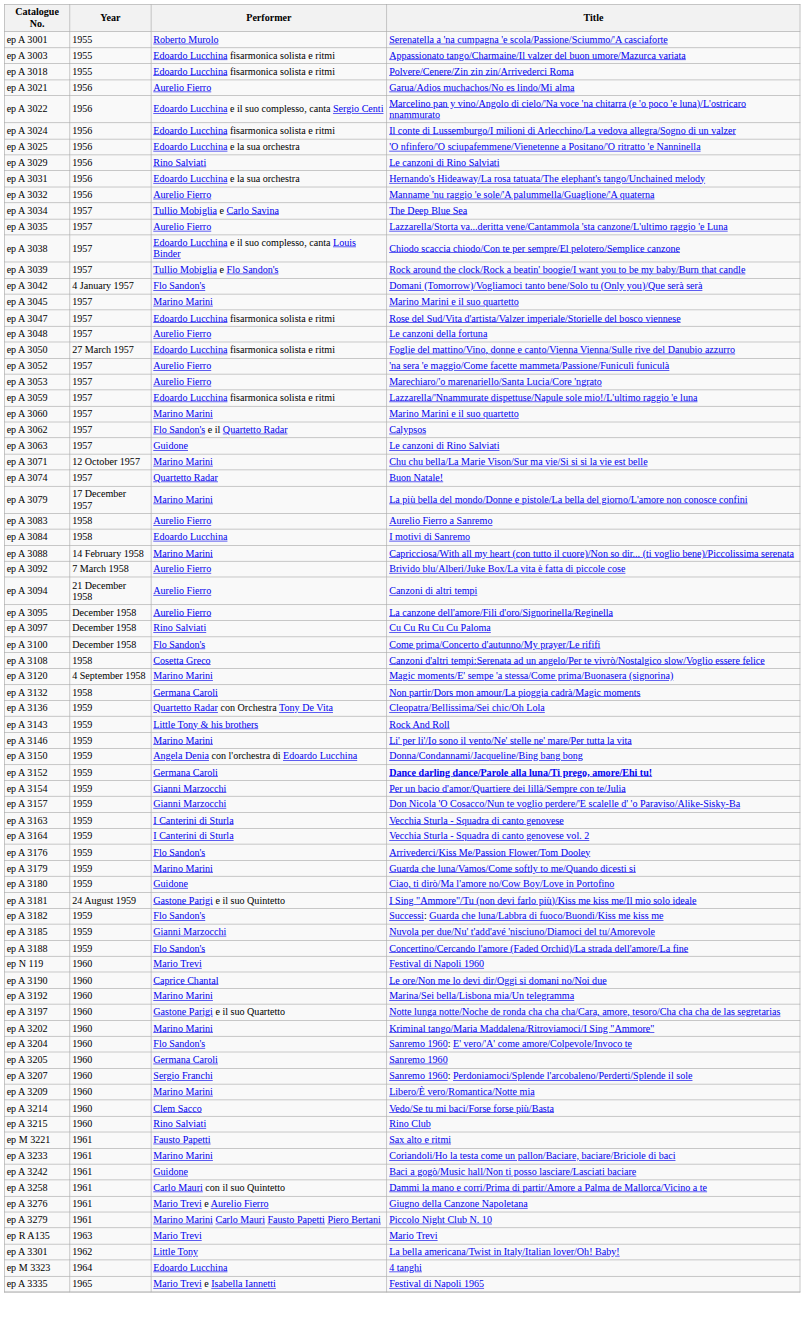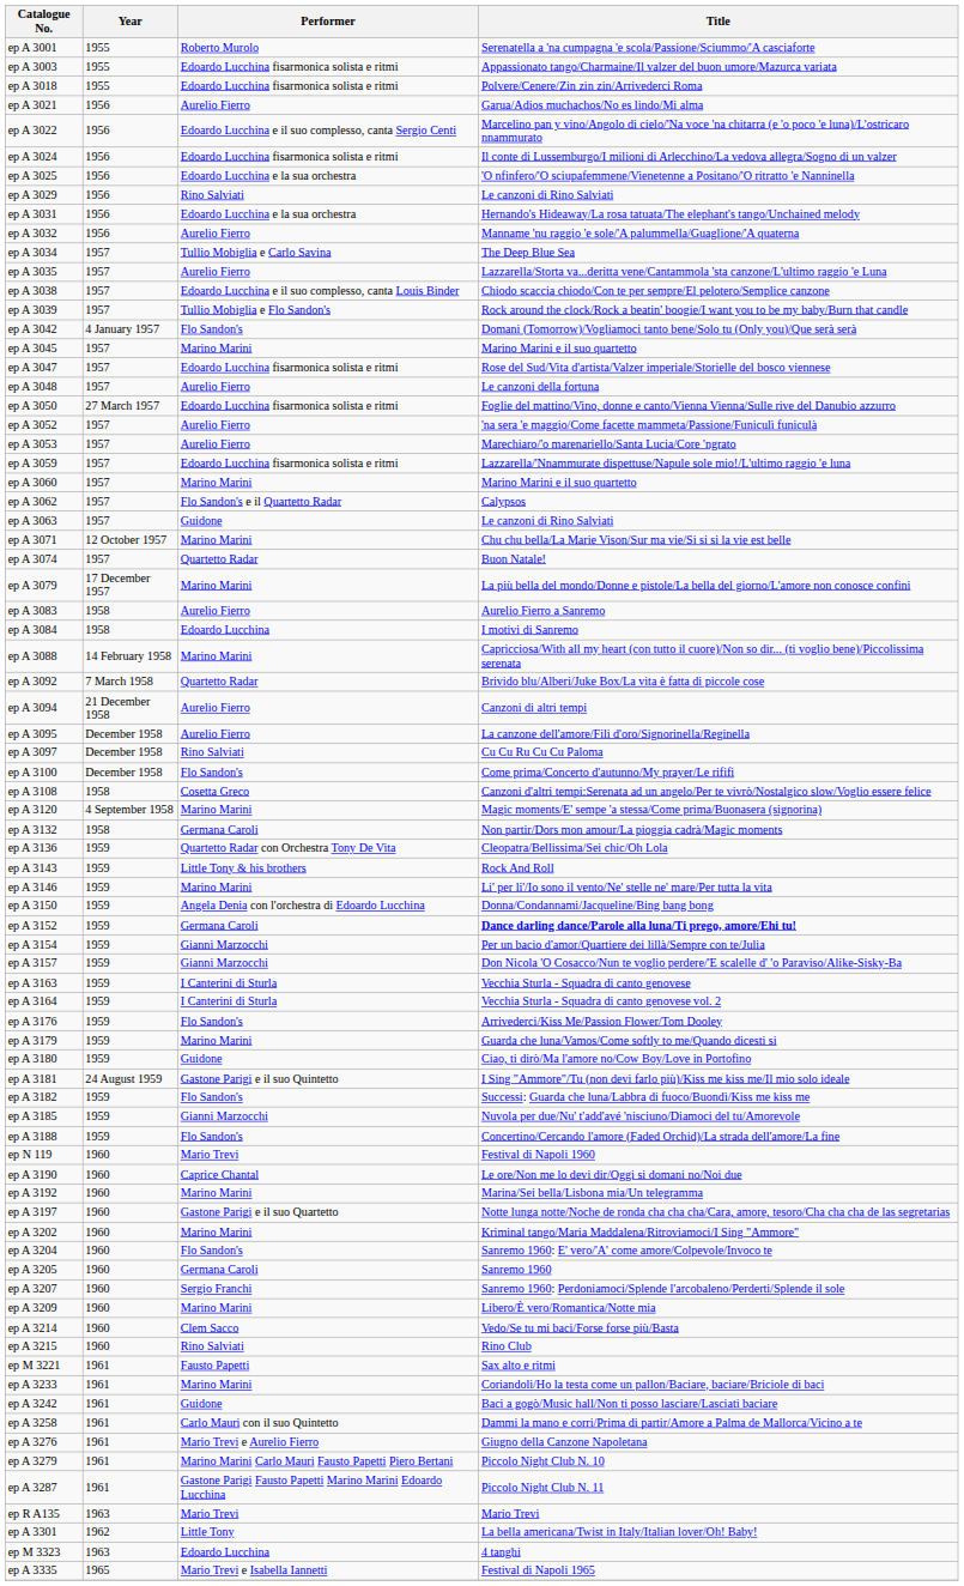 <table class="wikitable" style="width:100%;margin:auto;clear:both;">
 <tr bgcolor="#EFEFEF">
 <th>Catalogue No.</th>
 <th>Year</th>
 <th>Performer</th>
 <th>Title</th>
 </tr>
 <tr>
 <td>ep A 3001</td>
 <td>1955</td>
 <td><a href='#'>Roberto Murolo</a></td>
 <td><a href='#'>Serenatella a 'na cumpagna 'e scola/Passione/Sciummo/'A casciaforte</a></td>
 </tr>
 <tr>
 <td>ep A 3003</td>
 <td>1955</td>
 <td><a href='#'>Edoardo Lucchina</a> fisarmonica solista e ritmi</td>
 <td><a href='#'>Appassionato tango/Charmaine/Il valzer del buon umore/Mazurca variata</a></td>
 </tr>
 <tr>
 <td>ep A 3018</td>
 <td>1955</td>
 <td><a href='#'>Edoardo Lucchina</a> fisarmonica solista e ritmi</td>
 <td><a href='#'>Polvere/Cenere/Zin zin zin/Arrivederci Roma</a></td>
 </tr>
 <tr>
 <td>ep A 3021</td>
 <td>1956</td>
 <td><a href='#'>Aurelio Fierro</a></td>
 <td><a href='#'>Garua/Adios muchachos/No es lindo/Mi alma</a></td>
 </tr>
 <tr>
 <td>ep A 3022</td>
 <td>1956</td>
 <td><a href='#'>Edoardo Lucchina</a> e il suo complesso, canta <a href='#'>Sergio Centi</a></td>
 <td><a href='#'>Marcelino pan y vino/Angolo di cielo/'Na voce 'na chitarra (e 'o poco 'e luna)/L'ostricaro nnammurato</a></td>
 </tr>
 <tr>
 <td>ep A 3024</td>
 <td>1956</td>
 <td><a href='#'>Edoardo Lucchina</a> fisarmonica solista e ritmi</td>
 <td><a href='#'>Il conte di Lussemburgo/I milioni di Arlecchino/La vedova allegra/Sogno di un valzer</a></td>
 </tr>
 <tr>
 <td>ep A 3025</td>
 <td>1956</td>
 <td><a href='#'>Edoardo Lucchina</a> e la sua orchestra</td>
 <td><a href='#'>'O nfinfero/'O sciupafemmene/Vienetenne a Positano/'O ritratto 'e Nanninella</a></td>
 </tr>
 <tr>
 <td>ep A 3029</td>
 <td>1956</td>
 <td><a href='#'>Rino Salviati</a></td>
 <td><a href='#'>Le canzoni di Rino Salviati</a></td>
 </tr>
 <tr>
 <td>ep A 3031</td>
 <td>1956</td>
 <td><a href='#'>Edoardo Lucchina</a> e la sua orchestra</td>
 <td><a href='#'>Hernando's Hideaway/La rosa tatuata/The elephant's tango/Unchained melody</a></td>
 </tr>
 <tr>
 <td>ep A 3032</td>
 <td>1956</td>
 <td><a href='#'>Aurelio Fierro</a></td>
 <td><a href='#'>Manname 'nu raggio 'e sole/'A palummella/Guaglione/'A quaterna</a></td>
 </tr>
 <tr>
 <td>ep A 3034</td>
 <td>1957</td>
 <td><a href='#'>Tullio Mobiglia</a> e <a href='#'>Carlo Savina</a></td>
 <td><a href='#'>The Deep Blue Sea</a></td>
 </tr>
 <tr>
 <td>ep A 3035</td>
 <td>1957</td>
 <td><a href='#'>Aurelio Fierro</a></td>
 <td><a href='#'>Lazzarella/Storta va...deritta vene/Cantammola 'sta canzone/L'ultimo raggio 'e Luna</a></td>
 </tr>
 <tr>
 <td>ep A 3038</td>
 <td>1957</td>
 <td><a href='#'>Edoardo Lucchina</a> e il suo complesso, canta <a href='#'>Louis Binder</a></td>
 <td><a href='#'>Chiodo scaccia chiodo/Con te per sempre/El pelotero/Semplice canzone</a></td>
 </tr>
 <tr>
 <td>ep A 3039</td>
 <td>1957</td>
 <td><a href='#'>Tullio Mobiglia</a> e <a href='#'>Flo Sandon's</a></td>
 <td><a href='#'>Rock around the clock/Rock a beatin' boogie/I want you to be my baby/Burn that candle</a></td>
 </tr>
 <tr>
 <td>ep A 3042</td>
 <td>4 January 1957</td>
 <td><a href='#'>Flo Sandon's</a></td>
 <td><a href='#'>Domani (Tomorrow)/Vogliamoci tanto bene/Solo tu (Only you)/Que serà serà</a></td>
 </tr>
 <tr>
 <td>ep A 3045</td>
 <td>1957</td>
 <td><a href='#'>Marino Marini</a></td>
 <td><a href='#'>Marino Marini e il suo quartetto</a></td>
 </tr>
 <tr>
 <td>ep A 3047</td>
 <td>1957</td>
 <td><a href='#'>Edoardo Lucchina</a> fisarmonica solista e ritmi</td>
 <td><a href='#'>Rose del Sud/Vita d'artista/Valzer imperiale/Storielle del bosco viennese</a></td>
 </tr>
 <tr>
 <td>ep A 3048</td>
 <td>1957</td>
 <td><a href='#'>Aurelio Fierro</a></td>
 <td><a href='#'>Le canzoni della fortuna</a></td>
 </tr>
 <tr>
 <td>ep A 3050</td>
 <td>27 March 1957</td>
 <td><a href='#'>Edoardo Lucchina</a> fisarmonica solista e ritmi</td>
 <td><a href='#'>Foglie del mattino/Vino, donne e canto/Vienna Vienna/Sulle rive del Danubio azzurro</a></td>
 </tr>
 <tr>
 <td>ep A 3052</td>
 <td>1957</td>
 <td><a href='#'>Aurelio Fierro</a></td>
 <td><a href='#'>'na sera 'e maggio/Come facette mammeta/Passione/Funiculì funiculà</a></td>
 </tr>
 <tr>
 <td>ep A 3053</td>
 <td>1957</td>
 <td><a href='#'>Aurelio Fierro</a></td>
 <td><a href='#'>Marechiaro/'o marenariello/Santa Lucia/Core 'ngrato</a></td>
 </tr>
 <tr>
 <td>ep A 3059</td>
 <td>1957</td>
 <td><a href='#'>Edoardo Lucchina</a> fisarmonica solista e ritmi</td>
 <td><a href='#'>Lazzarella/'Nnammurate dispettuse/Napule sole mio!/L'ultimo raggio 'e luna</a></td>
 </tr>
 <tr>
 <td>ep A 3060</td>
 <td>1957</td>
 <td><a href='#'>Marino Marini</a></td>
 <td><a href='#'>Marino Marini e il suo quartetto</a></td>
 </tr>
 <tr>
 <td>ep A 3062</td>
 <td>1957</td>
 <td><a href='#'>Flo Sandon's</a> e il <a href='#'>Quartetto Radar</a></td>
 <td><a href='#'>Calypsos</a></td>
 </tr>
 <tr>
 <td>ep A 3063</td>
 <td>1957</td>
 <td><a href='#'>Guidone</a></td>
 <td><a href='#'>Le canzoni di Rino Salviati</a></td>
 </tr>
 <tr>
 <td>ep A 3071</td>
 <td>12 October 1957</td>
 <td><a href='#'>Marino Marini</a></td>
 <td><a href='#'>Chu chu bella/La Marie Vison/Sur ma vie/Si si si la vie est belle</a></td>
 </tr>
 <tr>
 <td>ep A 3074</td>
 <td>1957</td>
 <td><a href='#'>Quartetto Radar</a></td>
 <td><a href='#'>Buon Natale!</a></td>
 </tr>
 <tr>
 <td>ep A 3079</td>
 <td>17 December 1957</td>
 <td><a href='#'>Marino Marini</a></td>
 <td><a href='#'>La più bella del mondo/Donne e pistole/La bella del giorno/L'amore non conosce confini</a></td>
 </tr>
 <tr>
 <td>ep A 3083</td>
 <td>1958</td>
 <td><a href='#'>Aurelio Fierro</a></td>
 <td><a href='#'>Aurelio Fierro a Sanremo</a></td>
 </tr>
 <tr>
 <td>ep A 3084</td>
 <td>1958</td>
 <td><a href='#'>Edoardo Lucchina</a></td>
 <td><a href='#'>I motivi di Sanremo</a></td>
 </tr>
 <tr>
 <td>ep A 3088</td>
 <td>14 February 1958</td>
 <td><a href='#'>Marino Marini</a></td>
 <td><a href='#'>Capricciosa/With all my heart (con tutto il cuore)/Non so dir... (ti voglio bene)/Piccolissima serenata</a></td>
 </tr>
 <tr>
 <td>ep A 3092</td>
 <td>7 March 1958</td>
-<td><a href='#'>Aurelio Fierro</a></td>
+<td><a href='#'>Quartetto Radar</a></td>
 <td><a href='#'>Brivido blu/Alberi/Juke Box/La vita è fatta di piccole cose</a></td>
 </tr>
 <tr>
 <td>ep A 3094</td>
 <td>21 December 1958</td>
 <td><a href='#'>Aurelio Fierro</a></td>
 <td><a href='#'>Canzoni di altri tempi</a></td>
 </tr>
 <tr>
 <td>ep A 3095</td>
 <td>December 1958</td>
 <td><a href='#'>Aurelio Fierro</a></td>
 <td><a href='#'>La canzone dell'amore/Fili d'oro/Signorinella/Reginella</a></td>
 </tr>
 <tr>
 <td>ep A 3097</td>
 <td>December 1958</td>
 <td><a href='#'>Rino Salviati</a></td>
 <td><a href='#'>Cu Cu Ru Cu Cu Paloma</a></td>
 </tr>
 <tr>
 <td>ep A 3100</td>
 <td>December 1958</td>
 <td><a href='#'>Flo Sandon's</a></td>
 <td><a href='#'>Come prima/Concerto d'autunno/My prayer/Le rififi</a></td>
 </tr>
 <tr>
 <td>ep A 3108</td>
 <td>1958</td>
 <td><a href='#'>Cosetta Greco</a></td>
 <td><a href='#'>Canzoni d'altri tempi:Serenata ad un angelo/Per te vivrò/Nostalgico slow/Voglio essere felice</a></td>
 </tr>
 <tr>
 <td>ep A 3120</td>
 <td>4 September 1958</td>
 <td><a href='#'>Marino Marini</a></td>
 <td><a href='#'>Magic moments/E' sempe 'a stessa/Come prima/Buonasera (signorina)</a></td>
 </tr>
 <tr>
 <td>ep A 3132</td>
 <td>1958</td>
 <td><a href='#'>Germana Caroli</a></td>
 <td><a href='#'>Non partir/Dors mon amour/La pioggia cadrà/Magic moments</a></td>
 </tr>
 <tr>
 <td>ep A 3136</td>
 <td>1959</td>
 <td><a href='#'>Quartetto Radar</a> con Orchestra <a href='#'>Tony De Vita</a></td>
 <td><a href='#'>Cleopatra/Bellissima/Sei chic/Oh Lola</a></td>
 </tr>
 <tr>
 <td>ep A 3143</td>
 <td>1959</td>
 <td><a href='#'>Little Tony & his brothers</a></td>
 <td><a href='#'>Rock And Roll</a></td>
 </tr>
 <tr>
 <td>ep A 3146</td>
 <td>1959</td>
 <td><a href='#'>Marino Marini</a></td>
 <td><a href='#'>Li' per li'/Io sono il vento/Ne' stelle ne' mare/Per tutta la vita</a></td>
 </tr>
 <tr>
 <td>ep A 3150</td>
 <td>1959</td>
 <td><a href='#'>Angela Denia</a> con l'orchestra di <a href='#'>Edoardo Lucchina</a></td>
 <td><a href='#'>Donna/Condannami/Jacqueline/Bing bang bong</a></td>
 </tr>
 <tr>
 <td>ep A 3152</td>
 <td>1959</td>
 <td><a href='#'>Germana Caroli</a></td>
 <td><strong><a href='#'>Dance darling dance/Parole alla luna/Ti prego, amore/Ehi tu!</a></strong></td>
 </tr>
 <tr>
 <td>ep A 3154</td>
 <td>1959</td>
 <td><a href='#'>Gianni Marzocchi</a></td>
 <td><a href='#'>Per un bacio d'amor/Quartiere dei lillà/Sempre con te/Julia</a></td>
 </tr>
 <tr>
 <td>ep A 3157</td>
 <td>1959</td>
 <td><a href='#'>Gianni Marzocchi</a></td>
 <td><a href='#'>Don Nicola 'O Cosacco/Nun te voglio perdere/'E scalelle d' 'o Paraviso/Alike-Sisky-Ba</a></td>
 </tr>
 <tr>
 <td>ep A 3163</td>
 <td>1959</td>
 <td><a href='#'>I Canterini di Sturla</a></td>
 <td><a href='#'>Vecchia Sturla - Squadra di canto genovese</a></td>
 </tr>
 <tr>
 <td>ep A 3164</td>
 <td>1959</td>
 <td><a href='#'>I Canterini di Sturla</a></td>
 <td><a href='#'>Vecchia Sturla - Squadra di canto genovese vol. 2</a></td>
 </tr>
 <tr>
 <td>ep A 3176</td>
 <td>1959</td>
 <td><a href='#'>Flo Sandon's</a></td>
 <td><a href='#'>Arrivederci/Kiss Me/Passion Flower/Tom Dooley</a></td>
 </tr>
 <tr>
 <td>ep A 3179</td>
 <td>1959</td>
 <td><a href='#'>Marino Marini</a></td>
 <td><a href='#'>Guarda che luna/Vamos/Come softly to me/Quando dicesti si</a></td>
 </tr>
 <tr>
 <td>ep A 3180</td>
 <td>1959</td>
 <td><a href='#'>Guidone</a></td>
 <td><a href='#'>Ciao, ti dirò/Ma l'amore no/Cow Boy/Love in Portofino</a></td>
 </tr>
 <tr>
 <td>ep A 3181</td>
 <td>24 August 1959</td>
 <td><a href='#'>Gastone Parigi</a> e il suo Quintetto</td>
 <td><a href='#'>I Sing "Ammore"/Tu (non devi farlo più)/Kiss me kiss me/Il mio solo ideale</a></td>
 </tr>
 <tr>
 <td>ep A 3182</td>
 <td>1959</td>
 <td><a href='#'>Flo Sandon's</a></td>
 <td><a href='#'>Successi</a>: <a href='#'>Guarda che luna/Labbra di fuoco/Buondì/Kiss me kiss me</a></td>
 </tr>
 <tr>
 <td>ep A 3185</td>
 <td>1959</td>
 <td><a href='#'>Gianni Marzocchi</a></td>
 <td><a href='#'>Nuvola per due/Nu' t'add'avé 'nisciuno/Diamoci del tu/Amorevole</a></td>
 </tr>
 <tr>
 <td>ep A 3188</td>
 <td>1959</td>
 <td><a href='#'>Flo Sandon's</a></td>
 <td><a href='#'>Concertino/Cercando l'amore (Faded Orchid)/La strada dell'amore/La fine</a></td>
 </tr>
 <tr>
 <td>ep N 119</td>
 <td>1960</td>
 <td><a href='#'>Mario Trevi</a></td>
 <td><a href='#'>Festival di Napoli 1960</a></td>
 </tr>
 <tr>
 <td>ep A 3190</td>
 <td>1960</td>
 <td><a href='#'>Caprice Chantal</a></td>
 <td><a href='#'>Le ore/Non me lo devi dir/Oggi si domani no/Noi due</a></td>
 </tr>
 <tr>
 <td>ep A 3192</td>
 <td>1960</td>
 <td><a href='#'>Marino Marini</a></td>
 <td><a href='#'>Marina/Sei bella/Lisbona mia/Un telegramma</a></td>
 </tr>
 <tr>
 <td>ep A 3197</td>
 <td>1960</td>
 <td><a href='#'>Gastone Parigi</a> e il suo Quartetto</td>
 <td><a href='#'>Notte lunga notte/Noche de ronda cha cha cha/Cara, amore, tesoro/Cha cha cha de las segretarias</a></td>
 </tr>
 <tr>
 <td>ep A 3202</td>
 <td>1960</td>
 <td><a href='#'>Marino Marini</a></td>
 <td><a href='#'>Kriminal tango/Maria Maddalena/Ritroviamoci/I Sing "Ammore"</a></td>
 </tr>
 <tr>
 <td>ep A 3204</td>
 <td>1960</td>
 <td><a href='#'>Flo Sandon's</a></td>
 <td><a href='#'>Sanremo 1960</a>: <a href='#'>E' vero/'A' come amore/Colpevole/Invoco te</a></td>
 </tr>
 <tr>
 <td>ep A 3205</td>
 <td>1960</td>
 <td><a href='#'>Germana Caroli</a></td>
 <td><a href='#'>Sanremo 1960</a></td>
 </tr>
 <tr>
 <td>ep A 3207</td>
 <td>1960</td>
 <td><a href='#'>Sergio Franchi</a></td>
 <td><a href='#'>Sanremo 1960</a>: <a href='#'>Perdoniamoci/Splende l'arcobaleno/Perderti/Splende il sole</a></td>
 </tr>
 <tr>
 <td>ep A 3209</td>
 <td>1960</td>
 <td><a href='#'>Marino Marini</a></td>
 <td><a href='#'>Libero/È vero/Romantica/Notte mia</a></td>
 </tr>
 <tr>
 <td>ep A 3214</td>
 <td>1960</td>
 <td><a href='#'>Clem Sacco</a></td>
 <td><a href='#'>Vedo/Se tu mi baci/Forse forse più/Basta</a></td>
 </tr>
 <tr>
 <td>ep A 3215</td>
 <td>1960</td>
 <td><a href='#'>Rino Salviati</a></td>
 <td><a href='#'>Rino Club</a></td>
 </tr>
 <tr>
 <td>ep M 3221</td>
 <td>1961</td>
 <td><a href='#'>Fausto Papetti</a></td>
 <td><a href='#'>Sax alto e ritmi</a></td>
 </tr>
 <tr>
 <td>ep A 3233</td>
 <td>1961</td>
 <td><a href='#'>Marino Marini</a></td>
 <td><a href='#'>Coriandoli/Ho la testa come un pallon/Baciare, baciare/Briciole di baci</a></td>
 </tr>
 <tr>
 <td>ep A 3242</td>
 <td>1961</td>
 <td><a href='#'>Guidone</a></td>
 <td><a href='#'>Baci a gogò/Music hall/Non ti posso lasciare/Lasciati baciare</a></td>
 </tr>
 <tr>
 <td>ep A 3258</td>
 <td>1961</td>
 <td><a href='#'>Carlo Mauri</a> con il suo Quintetto</td>
 <td><a href='#'>Dammi la mano e corri/Prima di partir/Amore a Palma de Mallorca/Vicino a te</a></td>
 </tr>
 <tr>
 <td>ep A 3276</td>
 <td>1961</td>
 <td><a href='#'>Mario Trevi</a> e <a href='#'>Aurelio Fierro</a></td>
 <td><a href='#'>Giugno della Canzone Napoletana</a></td>
 </tr>
 <tr>
 <td>ep A 3279</td>
 <td>1961</td>
 <td><a href='#'>Marino Marini</a> <a href='#'>Carlo Mauri</a> <a href='#'>Fausto Papetti</a> <a href='#'>Piero Bertani</a></td>
 <td><a href='#'>Piccolo Night Club N. 10</a></td>
 </tr>
 <tr>
+<td>ep A 3287</td>
+<td>1961</td>
+<td><a href='#'>Gastone Parigi</a> <a href='#'>Fausto Papetti</a> <a href='#'>Marino Marini</a> <a href='#'>Edoardo Lucchina</a></td>
+<td><a href='#'>Piccolo Night Club N. 11</a></td>
+</tr>
+<tr>
 <td>ep R A135</td>
 <td>1963</td>
 <td><a href='#'>Mario Trevi</a></td>
 <td><a href='#'>Mario Trevi</a></td>
 </tr>
 <tr>
 <td>ep A 3301</td>
 <td>1962</td>
 <td><a href='#'>Little Tony</a></td>
 <td><a href='#'>La bella americana/Twist in Italy/Italian lover/Oh! Baby!</a></td>
 </tr>
 <tr>
 <td>ep M 3323</td>
-<td>1964</td>
+<td>1963</td>
 <td><a href='#'>Edoardo Lucchina</a></td>
 <td><a href='#'>4 tanghi</a></td>
 </tr>
 <tr>
 <td>ep A 3335</td>
 <td>1965</td>
 <td><a href='#'>Mario Trevi</a> e <a href='#'>Isabella Iannetti</a></td>
 <td><a href='#'>Festival di Napoli 1965</a></td>
 </tr>
 <tr>
 </tr>
 </table>
